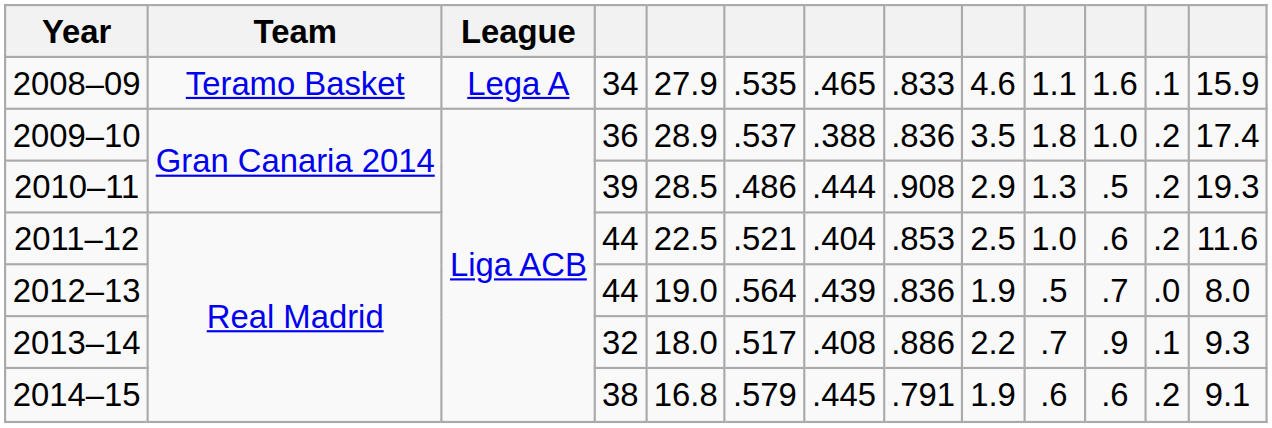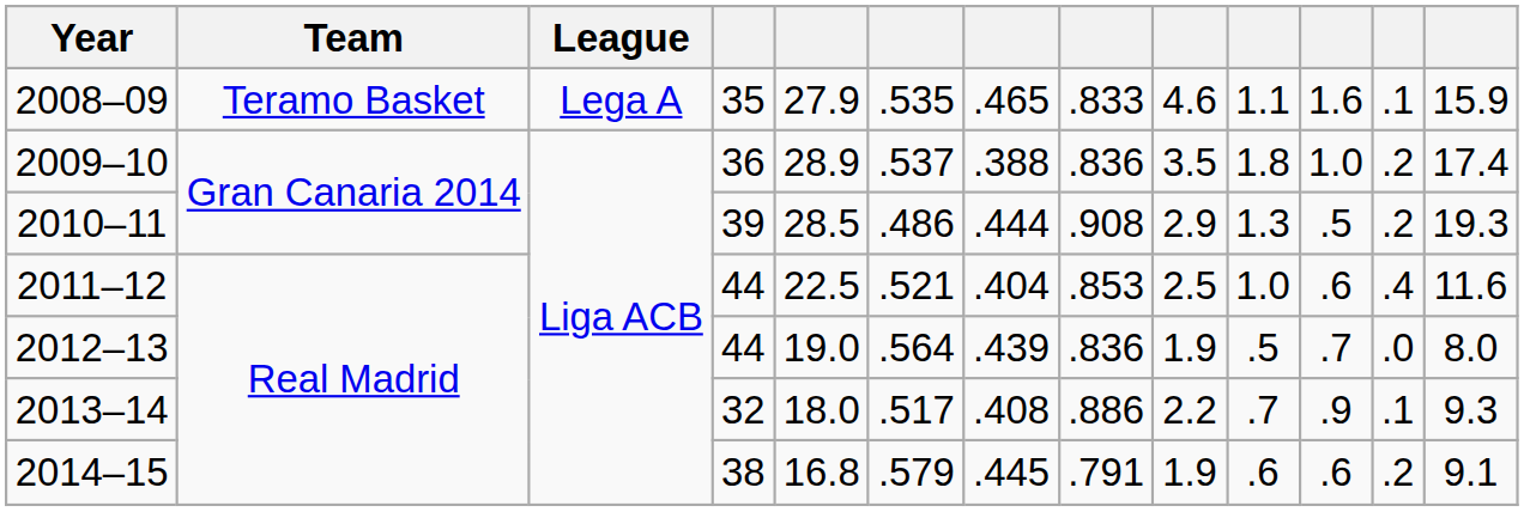 <table class="wikitable sortable" style="font-size:95%; text-align:center;">
 <tr>
 <th>Year</th>
 <th>Team</th>
 <th>League</th>
 <th></th>
 <th></th>
 <th></th>
 <th></th>
 <th></th>
 <th></th>
 <th></th>
 <th></th>
 <th></th>
 <th></th>
 </tr>
 <tr>
 <td>2008–09</td>
 <td><a href='#'>Teramo Basket</a></td>
 <td><a href='#'>Lega A</a></td>
-<td>34</td>
+<td>35</td>
 <td>27.9</td>
 <td>.535</td>
 <td>.465</td>
 <td>.833</td>
 <td>4.6</td>
 <td>1.1</td>
 <td>1.6</td>
 <td>.1</td>
 <td>15.9</td>
 </tr>
 <tr>
 <td>2009–10</td>
 <td rowspan="2"><a href='#'>Gran Canaria 2014</a></td>
 <td rowspan="6"><a href='#'>Liga ACB</a></td>
 <td>36</td>
 <td>28.9</td>
 <td>.537</td>
 <td>.388</td>
 <td>.836</td>
 <td>3.5</td>
 <td>1.8</td>
 <td>1.0</td>
 <td>.2</td>
 <td>17.4</td>
 </tr>
 <tr>
 <td>2010–11</td>
 <td>39</td>
 <td>28.5</td>
 <td>.486</td>
 <td>.444</td>
 <td>.908</td>
 <td>2.9</td>
 <td>1.3</td>
 <td>.5</td>
 <td>.2</td>
 <td>19.3</td>
 </tr>
 <tr>
 <td>2011–12</td>
 <td rowspan="4"><a href='#'>Real Madrid</a></td>
 <td>44</td>
 <td>22.5</td>
 <td>.521</td>
 <td>.404</td>
 <td>.853</td>
 <td>2.5</td>
 <td>1.0</td>
 <td>.6</td>
-<td>.2</td>
+<td>.4</td>
 <td>11.6</td>
 </tr>
 <tr>
 <td>2012–13</td>
 <td>44</td>
 <td>19.0</td>
 <td>.564</td>
 <td>.439</td>
 <td>.836</td>
 <td>1.9</td>
 <td>.5</td>
 <td>.7</td>
 <td>.0</td>
 <td>8.0</td>
 </tr>
 <tr>
 <td>2013–14</td>
 <td>32</td>
 <td>18.0</td>
 <td>.517</td>
 <td>.408</td>
 <td>.886</td>
 <td>2.2</td>
 <td>.7</td>
 <td>.9</td>
 <td>.1</td>
 <td>9.3</td>
 </tr>
 <tr>
 <td>2014–15</td>
 <td>38</td>
 <td>16.8</td>
 <td>.579</td>
 <td>.445</td>
 <td>.791</td>
 <td>1.9</td>
 <td>.6</td>
 <td>.6</td>
 <td>.2</td>
 <td>9.1</td>
 </tr>
 </table>
